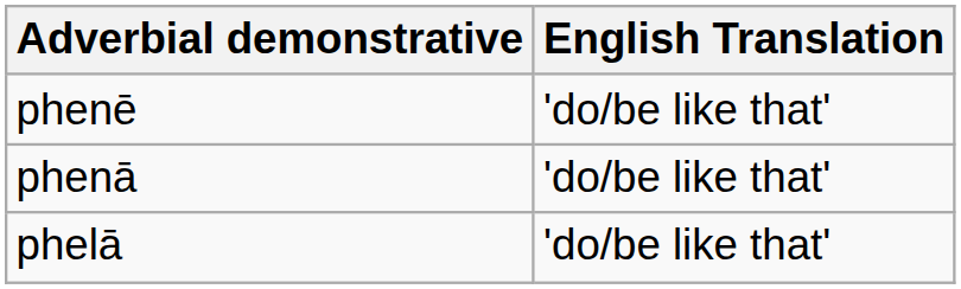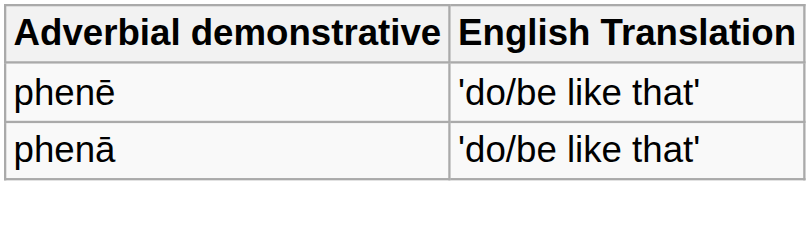 <table class="wikitable">
 <tr>
 <th>Adverbial demonstrative</th>
 <th>English Translation</th>
 </tr>
 <tr>
 <td>phenē</td>
 <td>'do/be like that'</td>
 </tr>
 <tr>
 <td>phenā</td>
 <td>'do/be like that'</td>
 </tr>
-<tr>
-<td>phelā</td>
-<td>'do/be like that'</td>
-</tr>
 </table>
